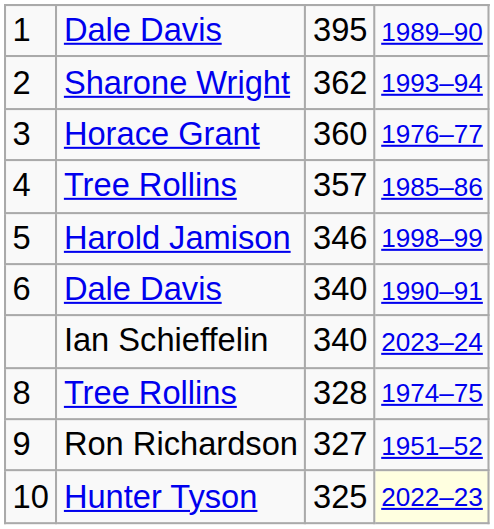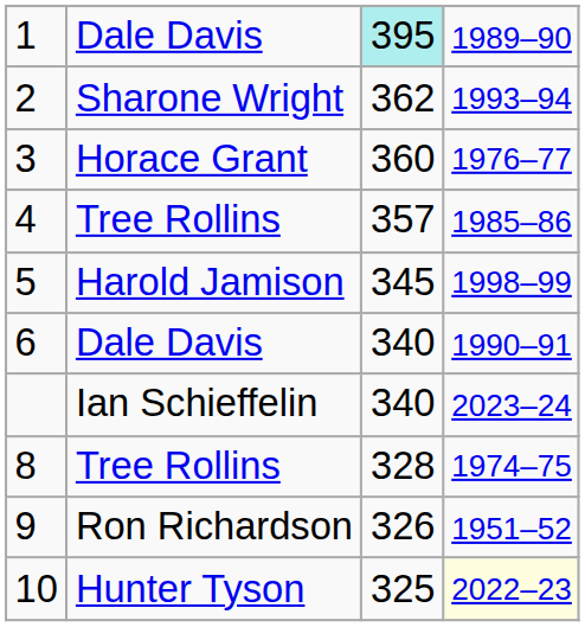 <table class="wikitable">
 <tr>
 </tr>
 <tr>
 <td>1</td>
 <td><a href='#'>Dale Davis</a></td>
-<td>395</td>
+<td style="background: paleturquoise;">395</td>
 <td style="font-size:80%;"><a href='#'>1989–90</a></td>
 </tr>
 <tr>
 <td>2</td>
 <td><a href='#'>Sharone Wright</a></td>
 <td>362</td>
 <td style="font-size:80%;"><a href='#'>1993–94</a></td>
 </tr>
 <tr>
 <td>3</td>
 <td><a href='#'>Horace Grant</a></td>
 <td>360</td>
 <td style="font-size:80%;"><a href='#'>1976–77</a></td>
 </tr>
 <tr>
 <td>4</td>
 <td><a href='#'>Tree Rollins</a></td>
 <td>357</td>
 <td style="font-size:80%;"><a href='#'>1985–86</a></td>
 </tr>
 <tr>
 <td>5</td>
 <td><a href='#'>Harold Jamison</a></td>
-<td>346</td>
+<td>345</td>
 <td style="font-size:80%;"><a href='#'>1998–99</a></td>
 </tr>
 <tr>
 <td>6</td>
 <td><a href='#'>Dale Davis</a></td>
 <td>340</td>
 <td style="font-size:80%;"><a href='#'>1990–91</a></td>
 </tr>
 <tr>
 <td></td>
 <td>Ian Schieffelin</td>
 <td>340</td>
 <td style="font-size:80%;"><a href='#'>2023–24</a></td>
 </tr>
 <tr>
 <td>8</td>
 <td><a href='#'>Tree Rollins</a></td>
 <td>328</td>
 <td style="font-size:80%;"><a href='#'>1974–75</a></td>
 </tr>
 <tr>
 <td>9</td>
 <td>Ron Richardson</td>
-<td>327</td>
+<td>326</td>
 <td style="font-size:80%;"><a href='#'>1951–52</a></td>
 </tr>
 <tr>
 <td>10</td>
 <td><a href='#'>Hunter Tyson</a></td>
 <td>325</td>
 <td style="background: lightyellow; font-size:80%;"><a href='#'>2022–23</a></td>
 </tr>
 </table>
